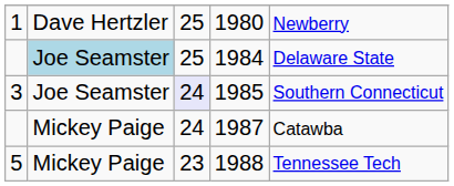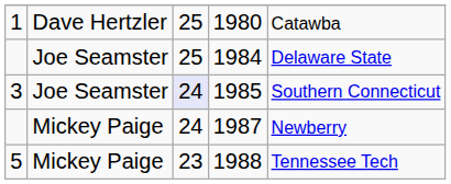 <table class="wikitable">
 <tr>
 </tr>
 <tr>
 <td>1</td>
 <td>Dave Hertzler</td>
 <td>25</td>
 <td>1980</td>
-<td style="font-size:80%;"><a href='#'>Newberry</a></td>
+<td style="font-size:80%;">Catawba</td>
 </tr>
 <tr>
 <td></td>
-<td style="background: lightblue;">Joe Seamster</td>
+<td>Joe Seamster</td>
 <td>25</td>
 <td>1984</td>
 <td style="font-size:80%;"><a href='#'>Delaware State</a></td>
 </tr>
 <tr>
 <td>3</td>
 <td>Joe Seamster</td>
 <td style="background: lavender;">24</td>
 <td>1985</td>
 <td style="font-size:80%;"><a href='#'>Southern Connecticut</a></td>
 </tr>
 <tr>
 <td></td>
 <td>Mickey Paige</td>
 <td>24</td>
 <td>1987</td>
-<td style="font-size:80%;">Catawba</td>
+<td style="font-size:80%;"><a href='#'>Newberry</a></td>
 </tr>
 <tr>
 <td>5</td>
 <td>Mickey Paige</td>
 <td>23</td>
 <td>1988</td>
 <td style="font-size:80%;"><a href='#'>Tennessee Tech</a></td>
 </tr>
 </table>
